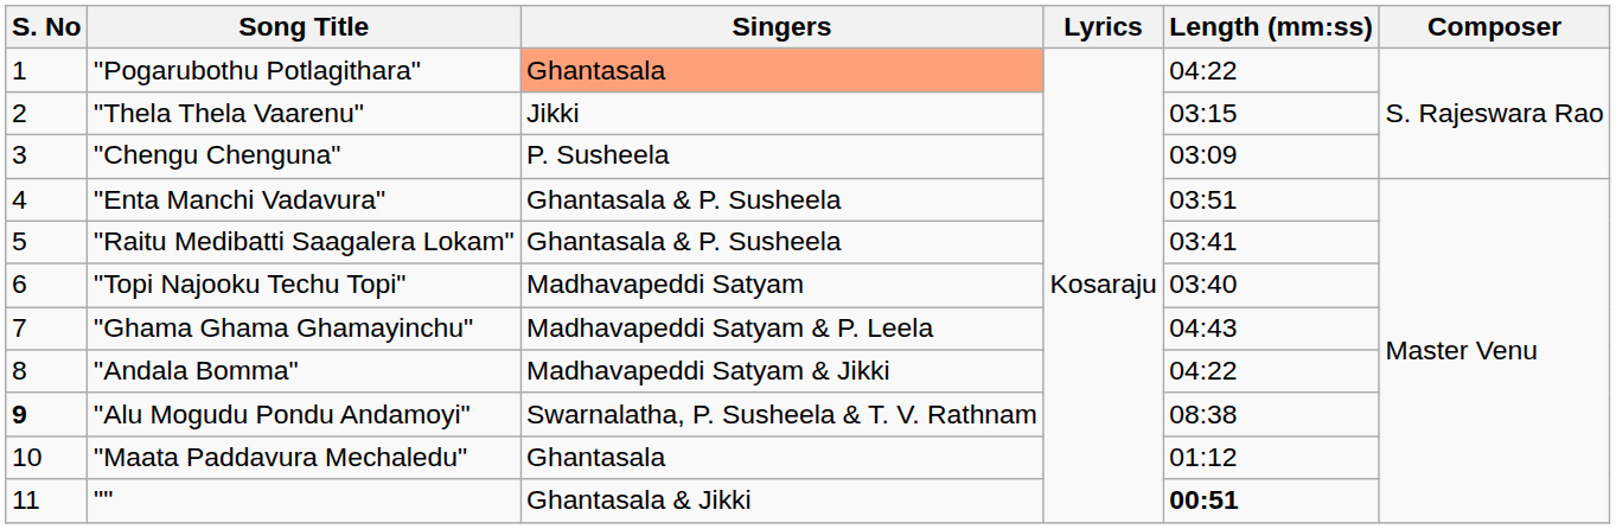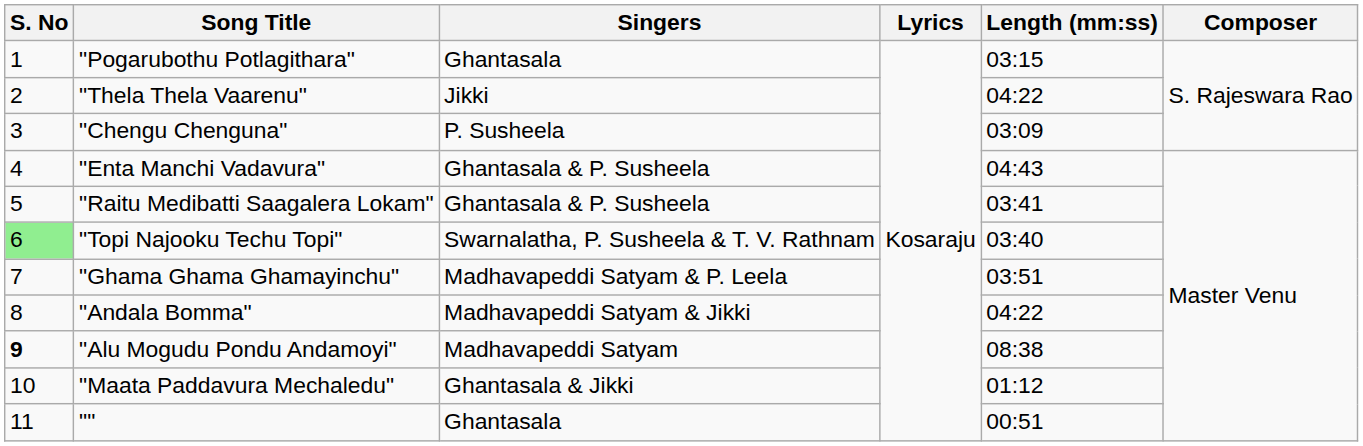 <table class="wikitable">
 <tr>
 <th>S. No</th>
 <th>Song Title</th>
 <th>Singers</th>
 <th>Lyrics</th>
 <th>Length (mm:ss)</th>
 <th>Composer</th>
 </tr>
 <tr>
 <td>1</td>
 <td>"Pogarubothu Potlagithara"</td>
-<td style="background: lightsalmon;">Ghantasala</td>
+<td>Ghantasala</td>
 <td rowspan=11>Kosaraju</td>
-<td>04:22</td>
+<td>03:15</td>
 <td rowspan=3>S. Rajeswara Rao</td>
 </tr>
 <tr>
 <td>2</td>
 <td>"Thela Thela Vaarenu"</td>
 <td>Jikki</td>
-<td>03:15</td>
+<td>04:22</td>
 </tr>
 <tr>
 <td>3</td>
 <td>"Chengu Chenguna"</td>
 <td>P. Susheela</td>
 <td>03:09</td>
 </tr>
 <tr>
 <td>4</td>
 <td>"Enta Manchi Vadavura"</td>
 <td>Ghantasala & P. Susheela</td>
-<td>03:51</td>
+<td>04:43</td>
 <td rowspan=8>Master Venu</td>
 </tr>
 <tr>
 <td>5</td>
 <td>"Raitu Medibatti Saagalera Lokam"</td>
 <td>Ghantasala & P. Susheela</td>
 <td>03:41</td>
 </tr>
 <tr>
-<td>6</td>
+<td style="background: lightgreen;">6</td>
 <td>"Topi Najooku Techu Topi"</td>
-<td>Madhavapeddi Satyam</td>
+<td>Swarnalatha, P. Susheela & T. V. Rathnam</td>
 <td>03:40</td>
 </tr>
 <tr>
 <td>7</td>
 <td>"Ghama Ghama Ghamayinchu"</td>
 <td>Madhavapeddi Satyam & P. Leela</td>
-<td>04:43</td>
+<td>03:51</td>
 </tr>
 <tr>
 <td>8</td>
 <td>"Andala Bomma"</td>
 <td>Madhavapeddi Satyam & Jikki</td>
 <td>04:22</td>
 </tr>
 <tr>
 <td><strong>9</strong></td>
 <td>"Alu Mogudu Pondu Andamoyi"</td>
-<td>Swarnalatha, P. Susheela & T. V. Rathnam</td>
+<td>Madhavapeddi Satyam</td>
 <td>08:38</td>
 </tr>
 <tr>
 <td>10</td>
 <td>"Maata Paddavura Mechaledu"</td>
-<td>Ghantasala</td>
+<td>Ghantasala & Jikki</td>
 <td>01:12</td>
 </tr>
 <tr>
 <td>11</td>
 <td>""</td>
-<td>Ghantasala & Jikki</td>
-<td><strong>00:51</strong></td>
+<td>Ghantasala</td>
+<td>00:51</td>
 </tr>
 </table>
